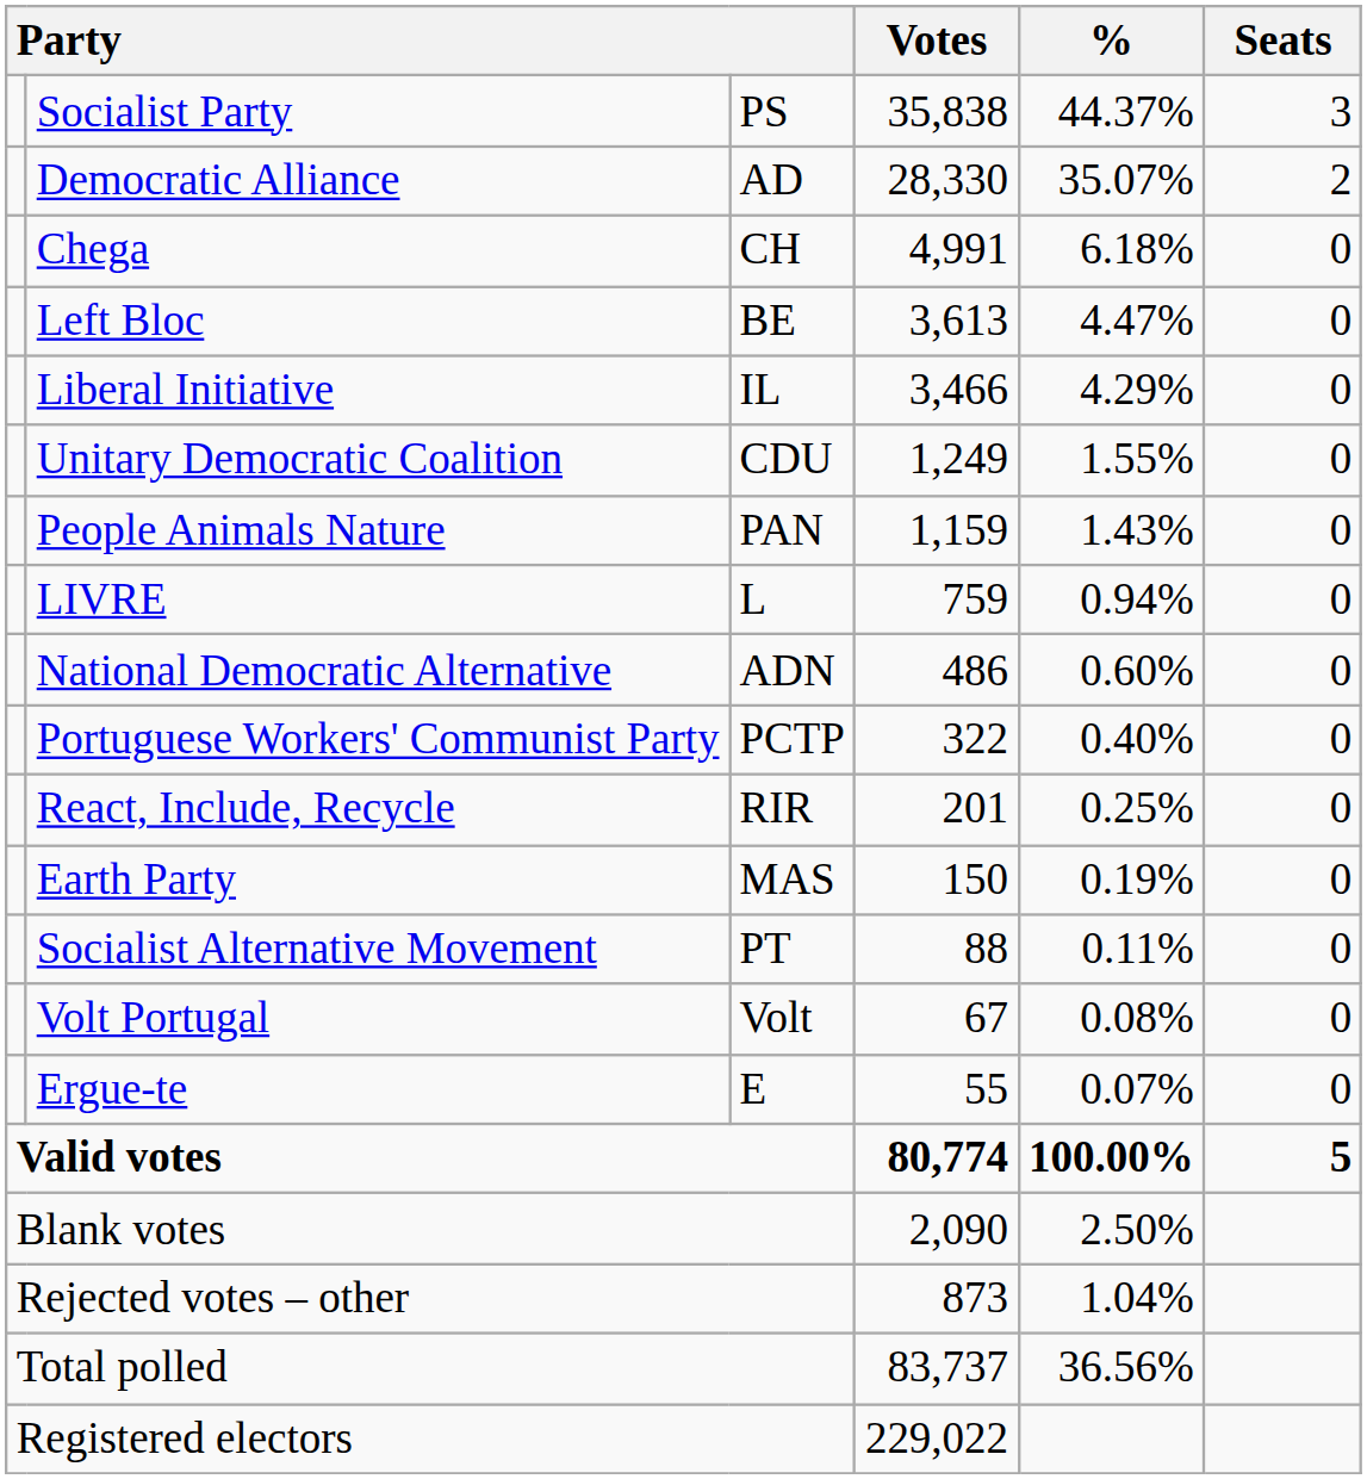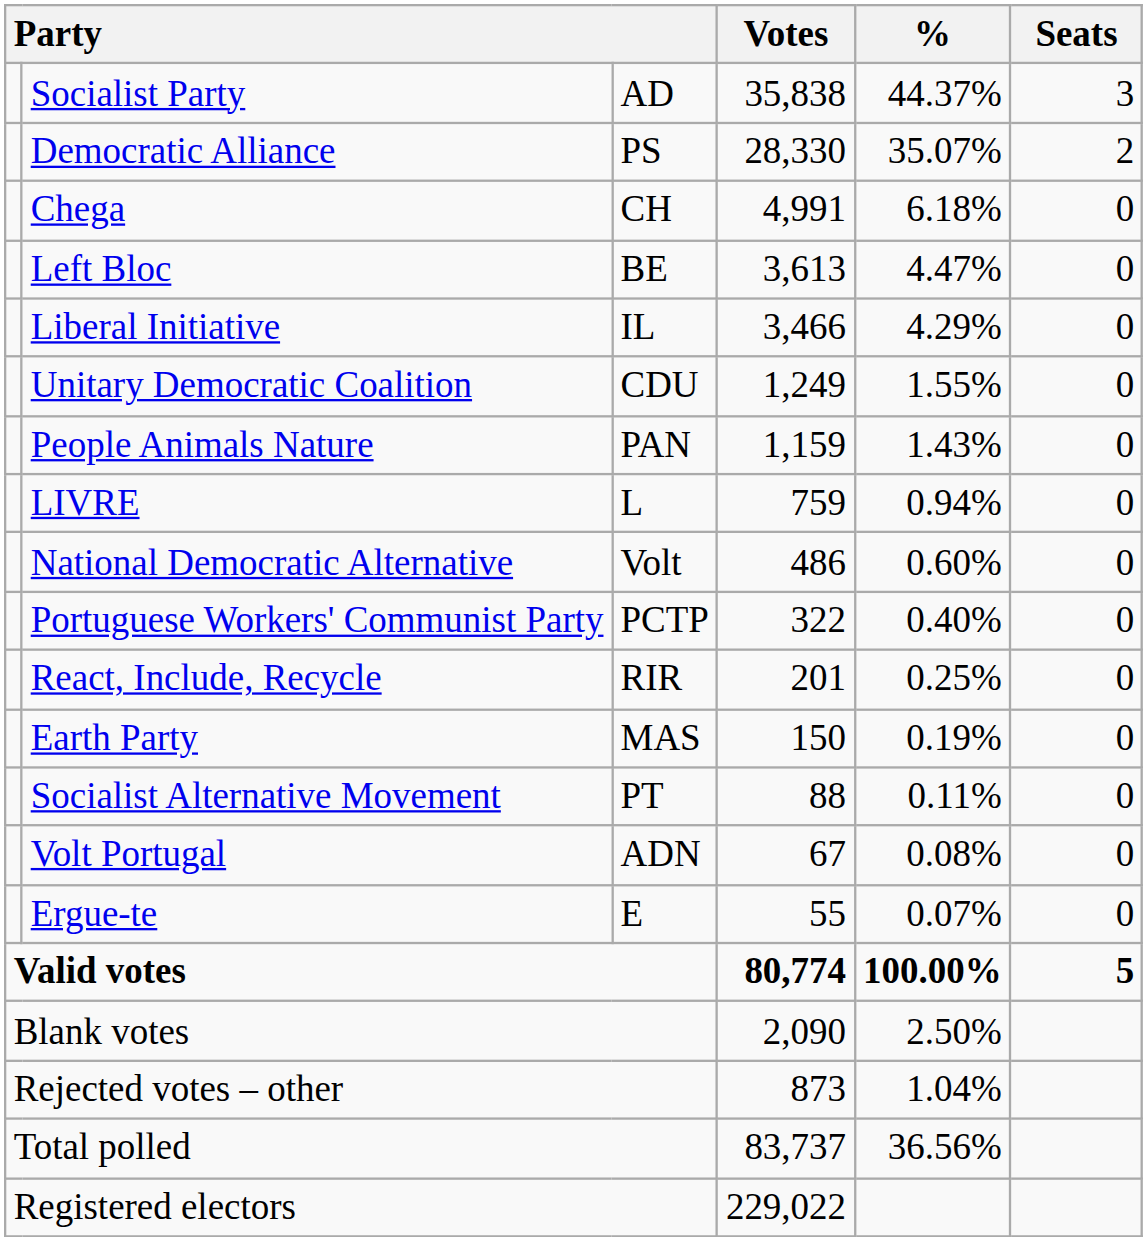 <table class="wikitable" border="1" style="text-align:right;">
 <tr>
 <th style="text-align:left;" colspan=3>Party</th>
 <th align=center width="50">Votes</th>
 <th align=center width="50">%</th>
 <th align=center width="50">Seats</th>
 </tr>
 <tr>
 <td></td>
 <td align=left><a href='#'>Socialist Party</a></td>
-<td align=left>PS</td>
+<td align=left>AD</td>
 <td>35,838</td>
 <td>44.37%</td>
 <td>3</td>
 </tr>
 <tr>
 <td></td>
 <td align=left><a href='#'>Democratic Alliance</a></td>
-<td align=left>AD</td>
+<td align=left>PS</td>
 <td>28,330</td>
 <td>35.07%</td>
 <td>2</td>
 </tr>
 <tr>
 <td></td>
 <td align=left><a href='#'>Chega</a></td>
 <td align=left>CH</td>
 <td>4,991</td>
 <td>6.18%</td>
 <td>0</td>
 </tr>
 <tr>
 <td></td>
 <td align=left><a href='#'>Left Bloc</a></td>
 <td align=left>BE</td>
 <td>3,613</td>
 <td>4.47%</td>
 <td>0</td>
 </tr>
 <tr>
 <td></td>
 <td align=left><a href='#'>Liberal Initiative</a></td>
 <td align=left>IL</td>
 <td>3,466</td>
 <td>4.29%</td>
 <td>0</td>
 </tr>
 <tr>
 <td></td>
 <td align=left style="white-space: nowrap;"><a href='#'>Unitary Democratic Coalition</a></td>
 <td align=left>CDU</td>
 <td>1,249</td>
 <td>1.55%</td>
 <td>0</td>
 </tr>
 <tr>
 <td></td>
 <td align=left><a href='#'>People Animals Nature</a></td>
 <td align=left>PAN</td>
 <td>1,159</td>
 <td>1.43%</td>
 <td>0</td>
 </tr>
 <tr>
 <td></td>
 <td align=left><a href='#'>LIVRE</a></td>
 <td align=left>L</td>
 <td>759</td>
 <td>0.94%</td>
 <td>0</td>
 </tr>
 <tr>
 <td></td>
 <td align=left><a href='#'>National Democratic Alternative</a></td>
-<td align=left>ADN</td>
+<td align=left>Volt</td>
 <td>486</td>
 <td>0.60%</td>
 <td>0</td>
 </tr>
 <tr>
 <td></td>
 <td align=left><a href='#'>Portuguese Workers' Communist Party</a></td>
 <td align=left>PCTP</td>
 <td>322</td>
 <td>0.40%</td>
 <td>0</td>
 </tr>
 <tr>
 <td></td>
 <td align=left><a href='#'>React, Include, Recycle</a></td>
 <td align=left>RIR</td>
 <td>201</td>
 <td>0.25%</td>
 <td>0</td>
 </tr>
 <tr>
 <td></td>
 <td align=left><a href='#'>Earth Party</a></td>
 <td align=left>MAS</td>
 <td>150</td>
 <td>0.19%</td>
 <td>0</td>
 </tr>
 <tr>
 <td></td>
 <td align=left><a href='#'>Socialist Alternative Movement</a></td>
 <td align=left>PT</td>
 <td>88</td>
 <td>0.11%</td>
 <td>0</td>
 </tr>
 <tr>
 <td></td>
 <td align=left><a href='#'>Volt Portugal</a></td>
-<td align=left>Volt</td>
+<td align=left>ADN</td>
 <td>67</td>
 <td>0.08%</td>
 <td>0</td>
 </tr>
 <tr>
 <td></td>
 <td align=left><a href='#'>Ergue-te</a></td>
 <td align=left>E</td>
 <td>55</td>
 <td>0.07%</td>
 <td>0</td>
 </tr>
 <tr style="font-weight:bold">
 <td align=left colspan=3>Valid votes</td>
 <td>80,774</td>
 <td>100.00%</td>
 <td>5</td>
 </tr>
 <tr>
 <td align=left colspan=3>Blank votes</td>
 <td>2,090</td>
 <td>2.50%</td>
 <td></td>
 </tr>
 <tr>
 <td align=left colspan=3>Rejected votes – other</td>
 <td>873</td>
 <td>1.04%</td>
 <td></td>
 </tr>
 <tr>
 <td align=left colspan=3>Total polled</td>
 <td>83,737</td>
 <td>36.56%</td>
 <td></td>
 </tr>
 <tr>
 <td align=left colspan=3>Registered electors</td>
 <td>229,022</td>
 <td></td>
 <td></td>
 </tr>
 </table>
